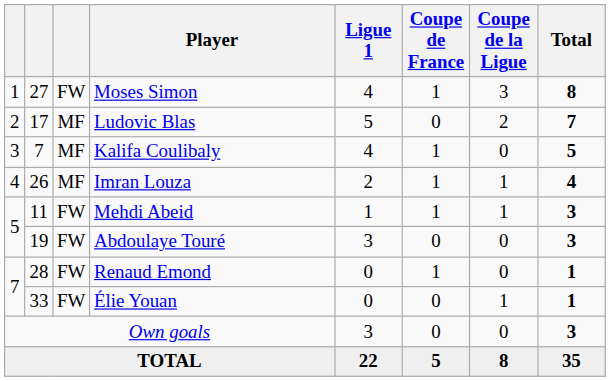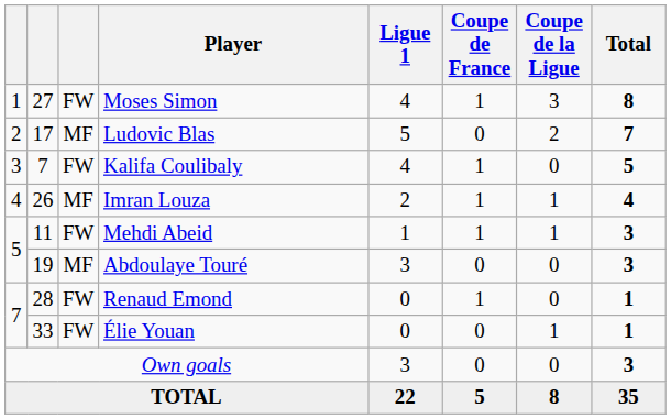 <table class="wikitable sortable" style="text-align:center;">
 <tr>
 <th width=10></th>
 <th width=10></th>
 <th width=10></th>
 <th width=200>Player</th>
 <th width=50><a href='#'>Ligue 1</a></th>
 <th width=50><a href='#'>Coupe de France</a></th>
 <th width=50><a href='#'>Coupe de la Ligue</a></th>
 <th width=50>Total</th>
 </tr>
 <tr>
 <td>1</td>
 <td>27</td>
 <td>FW</td>
 <td align=left> <a href='#'>Moses Simon</a></td>
 <td>4</td>
 <td>1</td>
 <td>3</td>
 <td><strong>8</strong></td>
 </tr>
 <tr>
 <td>2</td>
 <td>17</td>
 <td>MF</td>
 <td align=left> <a href='#'>Ludovic Blas</a></td>
 <td>5</td>
 <td>0</td>
 <td>2</td>
 <td><strong>7</strong></td>
 </tr>
 <tr>
 <td>3</td>
 <td>7</td>
-<td>MF</td>
+<td>FW</td>
 <td align=left> <a href='#'>Kalifa Coulibaly</a></td>
 <td>4</td>
 <td>1</td>
 <td>0</td>
 <td><strong>5</strong></td>
 </tr>
 <tr>
 <td>4</td>
 <td>26</td>
 <td>MF</td>
 <td align=left> <a href='#'>Imran Louza</a></td>
 <td>2</td>
 <td>1</td>
 <td>1</td>
 <td><strong>4</strong></td>
 </tr>
 <tr>
 <td rowspan="2">5</td>
 <td>11</td>
 <td>FW</td>
 <td align=left> <a href='#'>Mehdi Abeid</a></td>
 <td>1</td>
 <td>1</td>
 <td>1</td>
 <td><strong>3</strong></td>
 </tr>
 <tr>
 <td>19</td>
-<td>FW</td>
+<td>MF</td>
 <td align=left> <a href='#'>Abdoulaye Touré</a></td>
 <td>3</td>
 <td>0</td>
 <td>0</td>
 <td><strong>3</strong></td>
 </tr>
 <tr>
 <td rowspan="2">7</td>
 <td>28</td>
 <td>FW</td>
 <td align=left> <a href='#'>Renaud Emond</a></td>
 <td>0</td>
 <td>1</td>
 <td>0</td>
 <td><strong>1</strong></td>
 </tr>
 <tr>
 <td>33</td>
 <td>FW</td>
 <td align=left> <a href='#'>Élie Youan</a></td>
 <td>0</td>
 <td>0</td>
 <td>1</td>
 <td><strong>1</strong></td>
 </tr>
 <tr>
 <td colspan="4"><a href='#'><em>Own goals</em></a></td>
 <td>3</td>
 <td>0</td>
 <td>0</td>
 <td><strong>3</strong></td>
 </tr>
 <tr bgcolor="#EFEFEF">
 <td colspan=4><strong>TOTAL</strong></td>
 <td><strong>22</strong></td>
 <td><strong>5</strong></td>
 <td><strong>8</strong></td>
 <td><strong>35</strong></td>
 </tr>
 </table>
